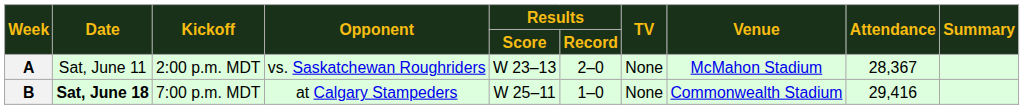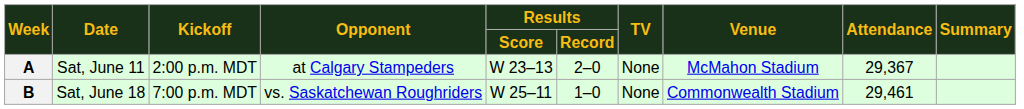 <table class="wikitable" style="font-size: 95%;">
 <tr>
 <th style="background:#183118;color:#f7bd13;" rowspan=2>Week</th>
 <th style="background:#183118;color:#f7bd13;" rowspan=2>Date</th>
 <th style="background:#183118;color:#f7bd13;" rowspan=2>Kickoff</th>
 <th style="background:#183118;color:#f7bd13;" rowspan=2>Opponent</th>
 <th style="background:#183118;color:#f7bd13;" colspan=2>Results</th>
 <th style="background:#183118;color:#f7bd13;" rowspan=2>TV</th>
 <th style="background:#183118;color:#f7bd13;" rowspan=2>Venue</th>
 <th style="background:#183118;color:#f7bd13;" rowspan=2>Attendance</th>
 <th style="background:#183118;color:#f7bd13;" rowspan=2>Summary</th>
 </tr>
 <tr>
 <th style="background:#183118;color:#f7bd13;">Score</th>
 <th style="background:#183118;color:#f7bd13;">Record</th>
 </tr>
 <tr align="center" bgcolor="#ddffdd">
 <th align="center"><strong>A</strong></th>
 <td align="center">Sat, June 11</td>
 <td align="center">2:00 p.m. MDT</td>
-<td align="center">vs. <a href='#'>Saskatchewan Roughriders</a></td>
+<td align="center">at <a href='#'>Calgary Stampeders</a></td>
 <td align="center">W 23–13</td>
 <td align="center">2–0</td>
 <td align="center">None</td>
 <td align="center"><a href='#'>McMahon Stadium</a></td>
-<td align="center">28,367</td>
+<td align="center">29,367</td>
 <td align="center"></td>
 </tr>
 <tr align="center" bgcolor="#ddffdd">
 <th align="center"><strong>B</strong></th>
-<td align="center"><strong>Sat, June 18</strong></td>
+<td align="center">Sat, June 18</td>
 <td align="center">7:00 p.m. MDT</td>
-<td align="center">at <a href='#'>Calgary Stampeders</a></td>
+<td align="center">vs. <a href='#'>Saskatchewan Roughriders</a></td>
 <td align="center">W 25–11</td>
 <td align="center">1–0</td>
 <td align="center">None</td>
 <td align="center"><a href='#'>Commonwealth Stadium</a></td>
-<td align="center">29,416</td>
+<td align="center">29,461</td>
 <td align="center"></td>
 </tr>
 </table>
